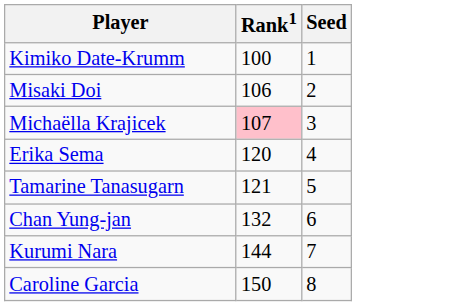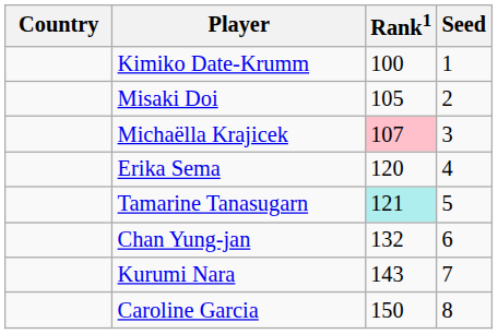 <table class="sortable wikitable">
 <tr>
+<th width="70">Country</th>
 <th width="175">Player</th>
 <th>Rank<sup>1</sup></th>
 <th>Seed</th>
 </tr>
 <tr>
+<td></td>
 <td><a href='#'>Kimiko Date-Krumm</a></td>
 <td>100</td>
 <td>1</td>
 </tr>
 <tr>
+<td></td>
 <td><a href='#'>Misaki Doi</a></td>
-<td>106</td>
+<td>105</td>
 <td>2</td>
 </tr>
 <tr>
+<td></td>
 <td><a href='#'>Michaëlla Krajicek</a></td>
 <td style="background: pink;">107</td>
 <td>3</td>
 </tr>
 <tr>
+<td></td>
 <td><a href='#'>Erika Sema</a></td>
 <td>120</td>
 <td>4</td>
 </tr>
 <tr>
+<td></td>
 <td><a href='#'>Tamarine Tanasugarn</a></td>
-<td>121</td>
+<td style="background: paleturquoise;">121</td>
 <td>5</td>
 </tr>
 <tr>
+<td></td>
 <td><a href='#'>Chan Yung-jan</a></td>
 <td>132</td>
 <td>6</td>
 </tr>
 <tr>
+<td></td>
 <td><a href='#'>Kurumi Nara</a></td>
-<td>144</td>
+<td>143</td>
 <td>7</td>
 </tr>
 <tr>
+<td></td>
 <td><a href='#'>Caroline Garcia</a></td>
 <td>150</td>
 <td>8</td>
 </tr>
 </table>
